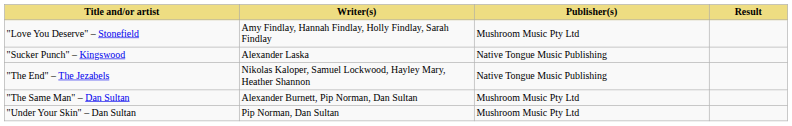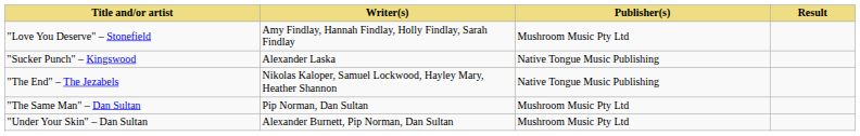 <table class="wikitable" width=100%>
 <tr>
 <th style="width:30%;background:#EEDD82;">Title and/or artist</th>
 <th style="width:30%;background:#EEDD82;">Writer(s)</th>
 <th style="width:30%;background:#EEDD82;">Publisher(s)</th>
 <th style="width:10%;background:#EEDD82;">Result</th>
 </tr>
 <tr>
 <td>"Love You Deserve" – <a href='#'>Stonefield</a></td>
 <td>Amy Findlay, Hannah Findlay, Holly Findlay, Sarah Findlay</td>
 <td>Mushroom Music Pty Ltd</td>
 <td></td>
 </tr>
 <tr>
 <td>"Sucker Punch" – <a href='#'>Kingswood</a></td>
 <td>Alexander Laska</td>
 <td>Native Tongue Music Publishing</td>
 <td></td>
 </tr>
 <tr>
 <td>"The End" – <a href='#'>The Jezabels</a></td>
 <td>Nikolas Kaloper, Samuel Lockwood, Hayley Mary, Heather Shannon</td>
 <td>Native Tongue Music Publishing</td>
 <td></td>
 </tr>
 <tr>
 <td>"The Same Man" – <a href='#'>Dan Sultan</a></td>
-<td>Alexander Burnett, Pip Norman, Dan Sultan</td>
+<td>Pip Norman, Dan Sultan</td>
 <td>Mushroom Music Pty Ltd</td>
 <td></td>
 </tr>
 <tr>
 <td>"Under Your Skin" – Dan Sultan</td>
-<td>Pip Norman, Dan Sultan</td>
+<td>Alexander Burnett, Pip Norman, Dan Sultan</td>
 <td>Mushroom Music Pty Ltd</td>
 <td></td>
 </tr>
 </table>
